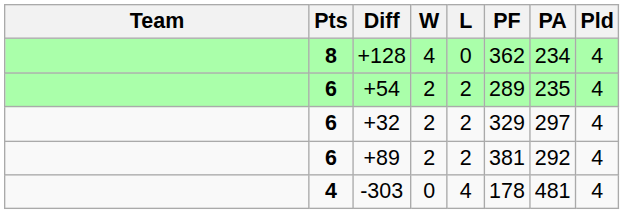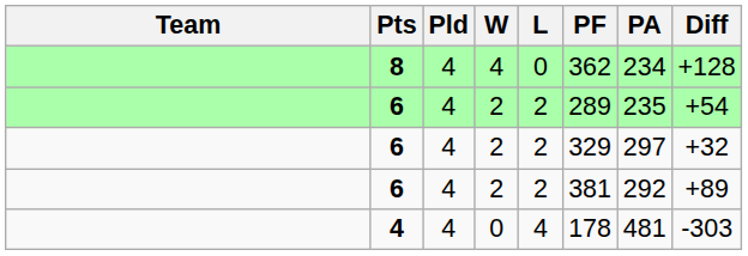 <table class=wikitable style="text-align:center">
 <tr>
 <th width=220>Team</th>
 <th width=20>Pts</th>
-<th width=25>Diff</th>
+<th width=20>Pld</th>
 <th width=20>W</th>
 <th width=20>L</th>
 <th width=20>PF</th>
 <th width=20>PA</th>
-<th width=20>Pld</th>
+<th width=25>Diff</th>
 </tr>
 <tr bgcolor=#aaffaa>
 <td align=left></td>
 <td><strong>8</strong></td>
-<td>+128</td>
+<td>4</td>
 <td>4</td>
 <td>0</td>
 <td>362</td>
 <td>234</td>
-<td>4</td>
+<td>+128</td>
 </tr>
 <tr bgcolor=#aaffaa>
 <td align=left></td>
 <td><strong>6</strong></td>
-<td>+54</td>
+<td>4</td>
 <td>2</td>
 <td>2</td>
 <td>289</td>
 <td>235</td>
-<td>4</td>
+<td>+54</td>
 </tr>
 <tr bgcolor=>
 <td align=left></td>
 <td><strong>6</strong></td>
-<td>+32</td>
+<td>4</td>
 <td>2</td>
 <td>2</td>
 <td>329</td>
 <td>297</td>
-<td>4</td>
+<td>+32</td>
 </tr>
 <tr bgcolor=>
 <td align=left></td>
 <td><strong>6</strong></td>
-<td>+89</td>
+<td>4</td>
 <td>2</td>
 <td>2</td>
 <td>381</td>
 <td>292</td>
-<td>4</td>
+<td>+89</td>
 </tr>
 <tr bgcolor=>
 <td align=left><br></td>
 <td><strong>4</strong></td>
-<td>-303</td>
+<td>4</td>
 <td>0</td>
 <td>4</td>
 <td>178</td>
 <td>481</td>
-<td>4</td>
+<td>-303</td>
 </tr>
 </table>
